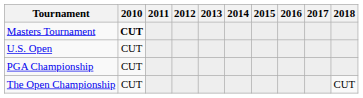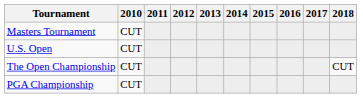 <table class="wikitable" style="font-size:95%;text-align:center;">
 <tr>
 <th>Tournament</th>
 <th>2010</th>
 <th>2011</th>
 <th>2012</th>
 <th>2013</th>
 <th>2014</th>
 <th>2015</th>
 <th>2016</th>
 <th>2017</th>
 <th>2018</th>
 </tr>
 <tr>
 <td align=left><a href='#'>Masters Tournament</a></td>
-<td><strong>CUT</strong></td>
+<td>CUT</td>
 <td style="background:#eeeeee;"></td>
 <td style="background:#eeeeee;"></td>
 <td style="background:#eeeeee;"></td>
 <td style="background:#eeeeee;"></td>
 <td style="background:#eeeeee;"></td>
 <td style="background:#eeeeee;"></td>
 <td style="background:#eeeeee;"></td>
 <td style="background:#eeeeee;"></td>
 </tr>
 <tr>
 <td align=left><a href='#'>U.S. Open</a></td>
 <td>CUT</td>
 <td style="background:#eeeeee;"></td>
 <td style="background:#eeeeee;"></td>
 <td style="background:#eeeeee;"></td>
 <td style="background:#eeeeee;"></td>
 <td style="background:#eeeeee;"></td>
 <td style="background:#eeeeee;"></td>
 <td style="background:#eeeeee;"></td>
 <td style="background:#eeeeee;"></td>
 </tr>
 <tr>
+<td align=left><a href='#'>The Open Championship</a></td>
+<td>CUT</td>
+<td style="background:#eeeeee;"></td>
+<td style="background:#eeeeee;"></td>
+<td style="background:#eeeeee;"></td>
+<td style="background:#eeeeee;"></td>
+<td style="background:#eeeeee;"></td>
+<td style="background:#eeeeee;"></td>
+<td style="background:#eeeeee;"></td>
+<td>CUT</td>
+</tr>
+<tr>
 <td align=left><a href='#'>PGA Championship</a></td>
 <td>CUT</td>
 <td style="background:#eeeeee;"></td>
 <td style="background:#eeeeee;"></td>
 <td style="background:#eeeeee;"></td>
 <td style="background:#eeeeee;"></td>
 <td style="background:#eeeeee;"></td>
 <td style="background:#eeeeee;"></td>
 <td style="background:#eeeeee;"></td>
 <td style="background:#eeeeee;"></td>
 </tr>
-<tr>
-<td align=left><a href='#'>The Open Championship</a></td>
-<td>CUT</td>
-<td style="background:#eeeeee;"></td>
-<td style="background:#eeeeee;"></td>
-<td style="background:#eeeeee;"></td>
-<td style="background:#eeeeee;"></td>
-<td style="background:#eeeeee;"></td>
-<td style="background:#eeeeee;"></td>
-<td style="background:#eeeeee;"></td>
-<td>CUT</td>
-</tr>
 </table>
